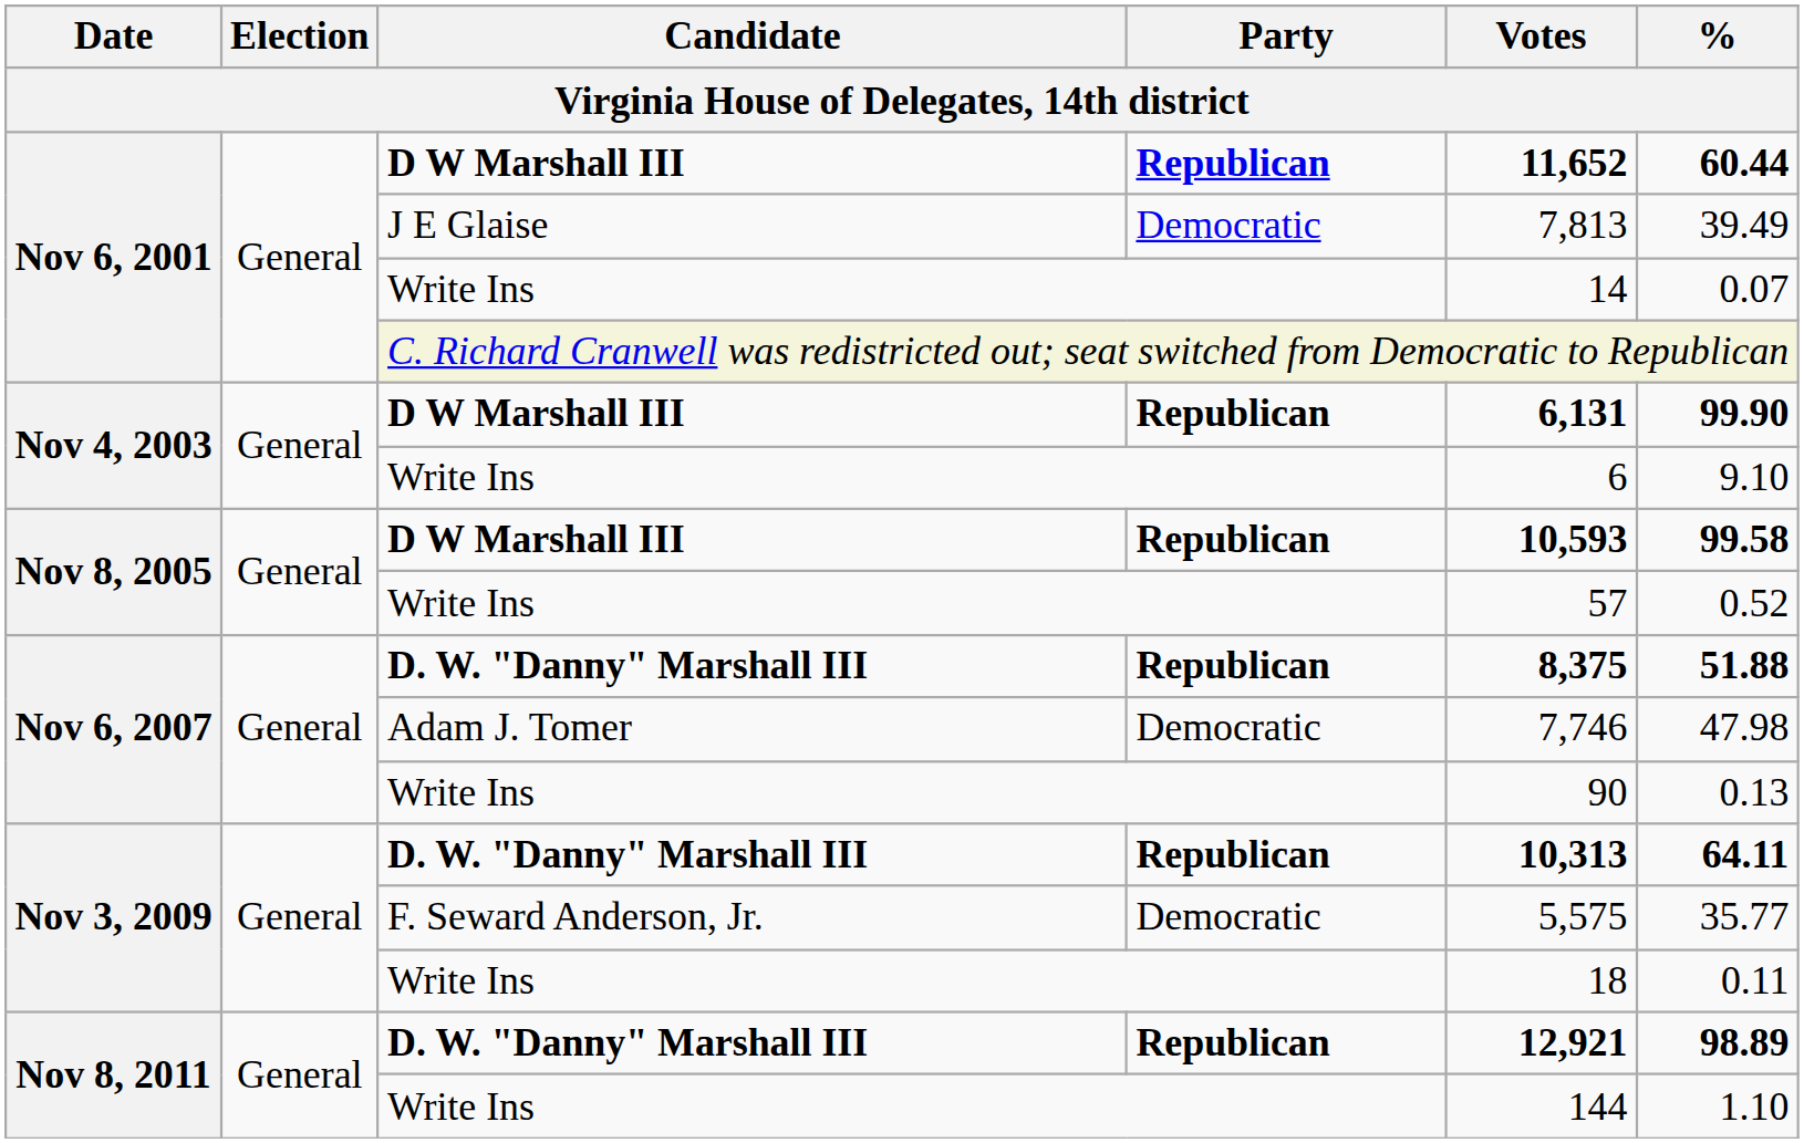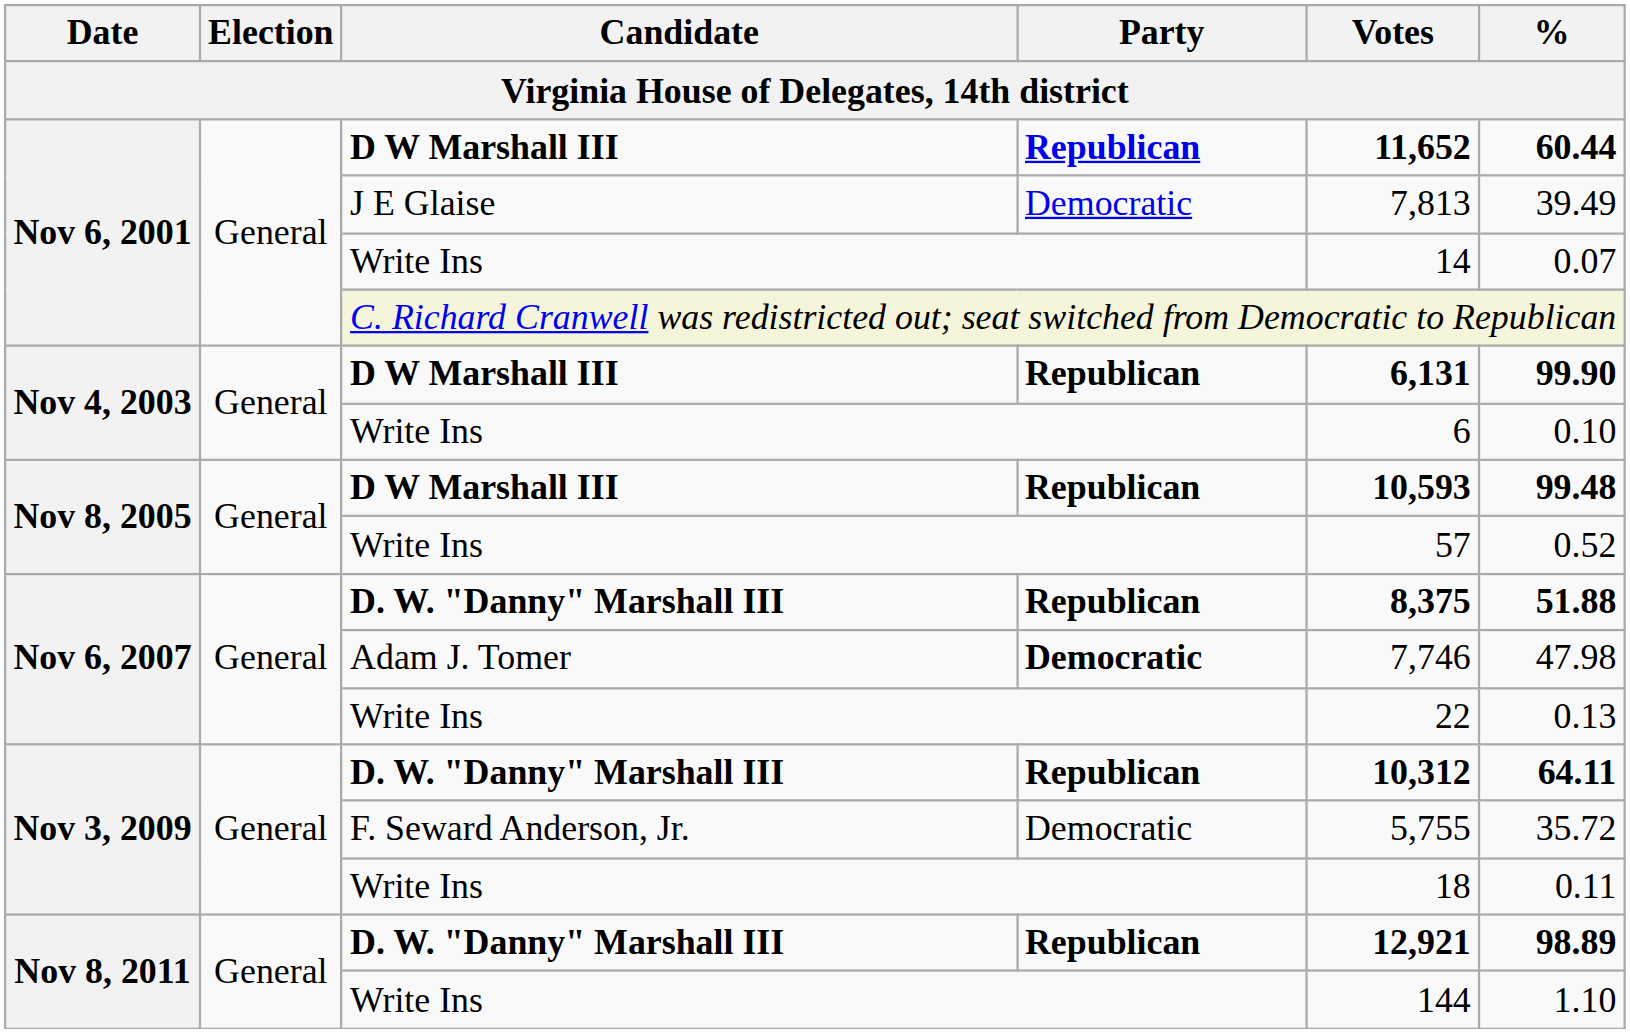 <table class="wikitable">
 <tr>
 <th>Date</th>
 <th>Election</th>
 <th>Candidate</th>
 <th>Party</th>
 <th>Votes</th>
 <th>%</th>
 </tr>
 <tr>
 <th colspan="6">Virginia House of Delegates, 14th district</th>
 </tr>
 <tr>
 <th rowspan="4">Nov 6, 2001</th>
 <td rowspan="4" align="center">General</td>
 <td><strong>D W Marshall III</strong></td>
 <td><strong><a href='#'>Republican</a></strong></td>
 <td align="right"><strong>11,652</strong></td>
 <td align="right"><strong>60.44</strong></td>
 </tr>
 <tr>
 <td>J E Glaise</td>
 <td><a href='#'>Democratic</a></td>
 <td align="right">7,813</td>
 <td align="right">39.49</td>
 </tr>
 <tr>
 <td colspan="2">Write Ins</td>
 <td align="right">14</td>
 <td align="right">0.07</td>
 </tr>
 <tr>
 <td colspan="4" style="background:Beige"><em><a href='#'>C. Richard Cranwell</a> was redistricted out; seat switched from Democratic to Republican</em></td>
 </tr>
 <tr>
 <th rowspan="2">Nov 4, 2003</th>
 <td rowspan="2" align="center">General</td>
 <td><strong>D W Marshall III</strong></td>
 <td><strong>Republican</strong></td>
 <td align="right"><strong>6,131</strong></td>
 <td align="right"><strong>99.90</strong></td>
 </tr>
 <tr>
 <td colspan="2">Write Ins</td>
 <td align="right">6</td>
-<td align="right">9.10</td>
+<td align="right">0.10</td>
 </tr>
 <tr>
 <th rowspan="2">Nov 8, 2005</th>
 <td rowspan="2" align="center">General</td>
 <td><strong>D W Marshall III</strong></td>
 <td><strong>Republican</strong></td>
 <td align="right"><strong>10,593</strong></td>
-<td align="right"><strong>99.58</strong></td>
+<td align="right"><strong>99.48</strong></td>
 </tr>
 <tr>
 <td colspan="2">Write Ins</td>
 <td align="right">57</td>
 <td align="right">0.52</td>
 </tr>
 <tr>
 <th rowspan="3">Nov 6, 2007</th>
 <td rowspan="3" align="center">General</td>
 <td><strong>D. W. "Danny" Marshall III</strong></td>
 <td><strong>Republican</strong></td>
 <td align="right"><strong>8,375</strong></td>
 <td align="right"><strong>51.88</strong></td>
 </tr>
 <tr>
 <td>Adam J. Tomer</td>
-<td>Democratic</td>
+<td><strong>Democratic</strong></td>
 <td align="right">7,746</td>
 <td align="right">47.98</td>
 </tr>
 <tr>
 <td colspan="2">Write Ins</td>
-<td align="right">90</td>
+<td align="right">22</td>
 <td align="right">0.13</td>
 </tr>
 <tr>
 <th rowspan="3">Nov 3, 2009</th>
 <td rowspan="3" align="center">General</td>
 <td><strong>D. W. "Danny" Marshall III</strong></td>
 <td><strong>Republican</strong></td>
-<td align="right"><strong>10,313</strong></td>
+<td align="right"><strong>10,312</strong></td>
 <td align="right"><strong>64.11</strong></td>
 </tr>
 <tr>
 <td>F. Seward Anderson, Jr.</td>
 <td>Democratic</td>
-<td align="right">5,575</td>
-<td align="right">35.77</td>
+<td align="right">5,755</td>
+<td align="right">35.72</td>
 </tr>
 <tr>
 <td colspan="2">Write Ins</td>
 <td align="right">18</td>
 <td align="right">0.11</td>
 </tr>
 <tr>
 <th rowspan="2">Nov 8, 2011</th>
 <td rowspan="2" align="center">General</td>
 <td><strong>D. W. "Danny" Marshall III</strong></td>
 <td><strong>Republican</strong></td>
 <td align="right"><strong>12,921</strong></td>
 <td align="right"><strong>98.89</strong></td>
 </tr>
 <tr>
 <td colspan="2">Write Ins</td>
 <td align="right">144</td>
 <td align="right">1.10</td>
 </tr>
 </table>
